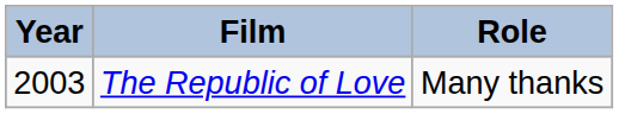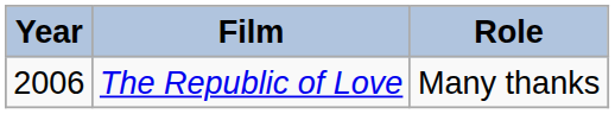 <table class="wikitable" style="font-size:95%;">
 <tr>
 <th style="background:#B0C4DE;">Year</th>
 <th style="background:#B0C4DE;">Film</th>
 <th style="background:#B0C4DE;">Role</th>
 </tr>
 <tr>
-<td>2003</td>
+<td>2006</td>
 <td><em><a href='#'>The Republic of Love</a></em></td>
 <td>Many thanks</td>
 </tr>
 </table>
